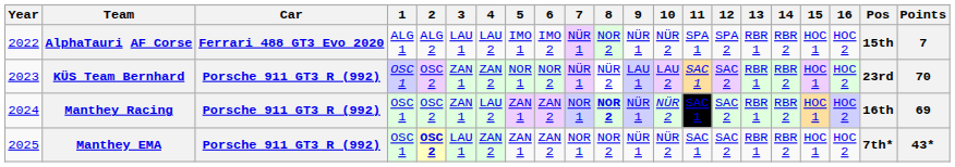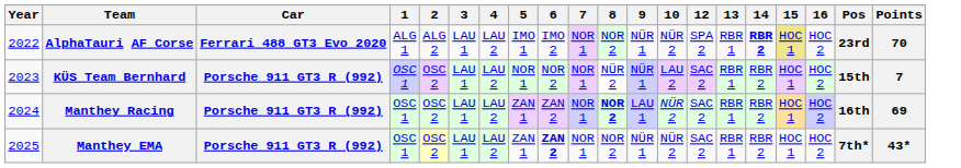 <table class="wikitable" style="text-align:center; font-size:85%">
 <tr>
 <th>Year</th>
 <th>Team</th>
 <th>Car</th>
 <th>1</th>
 <th>2</th>
 <th>3</th>
 <th>4</th>
 <th>5</th>
 <th>6</th>
 <th>7</th>
 <th>8</th>
 <th>9</th>
 <th>10</th>
-<th>11</th>
 <th>12</th>
 <th>13</th>
 <th>14</th>
 <th>15</th>
 <th>16</th>
 <th>Pos</th>
 <th>Points</th>
 </tr>
 <tr>
 <td><a href='#'>2022</a></td>
 <th nowrap><a href='#'>AlphaTauri</a> <a href='#'>AF Corse</a></th>
 <th nowrap><a href='#'>Ferrari 488 GT3 Evo 2020</a></th>
 <td><a href='#'>ALG<br>1</a></td>
 <td><a href='#'>ALG<br>2</a></td>
 <td><a href='#'>LAU<br>1</a></td>
 <td><a href='#'>LAU<br>2</a></td>
 <td><a href='#'>IMO<br>1</a></td>
 <td><a href='#'>IMO<br>2</a></td>
-<td style="background:#EFCFFF;"><a href='#'>NÜR<br>1</a><br></td>
+<td style="background:#EFCFFF;"><a href='#'>NOR<br>1</a><br></td>
 <td style="background:#DFFFDF;"><a href='#'>NOR<br>2</a><br></td>
 <td><a href='#'>NÜR<br>1</a></td>
 <td><a href='#'>NÜR<br>2</a></td>
-<td><a href='#'>SPA<br>1</a></td>
 <td><a href='#'>SPA<br>2</a></td>
 <td><a href='#'>RBR<br>1</a></td>
-<td><a href='#'>RBR<br>2</a></td>
-<td><a href='#'>HOC<br>1</a></td>
+<td><strong><a href='#'>RBR<br>2</a></strong></td>
+<td style="background: khaki;"><a href='#'>HOC<br>1</a></td>
 <td><a href='#'>HOC<br>2</a></td>
-<th>15th</th>
-<th>7</th>
+<th>23rd</th>
+<th>70</th>
 </tr>
 <tr>
 <td><a href='#'>2023</a></td>
 <th nowrap><a href='#'>KÜS Team Bernhard</a></th>
 <th nowrap><a href='#'>Porsche 911 GT3 R (992)</a></th>
 <td style="background:#CFCFFF;"><em><a href='#'>OSC<br>1</a></em><br></td>
 <td style="background:#EFCFFF;"><a href='#'>OSC<br>2</a><br></td>
-<td style="background:#DFFFDF;"><a href='#'>ZAN<br>1</a><br></td>
-<td style="background:#DFFFDF;"><a href='#'>ZAN<br>2</a><br></td>
+<td style="background:#DFFFDF;"><a href='#'>LAU<br>1</a><br></td>
+<td style="background:#DFFFDF;"><a href='#'>LAU<br>2</a><br></td>
 <td style="background:#DFFFDF;"><a href='#'>NOR<br>1</a><br></td>
 <td style="background:#DFFFDF;"><a href='#'>NOR<br>2</a><br></td>
-<td style="background:#EFCFFF;"><a href='#'>NÜR<br>1</a><br></td>
+<td style="background:#EFCFFF;"><a href='#'>NOR<br>1</a><br></td>
 <td style="background:#FFFFFF;"><a href='#'>NÜR<br>2</a><br></td>
-<td style="background:#CFCFFF;"><a href='#'>LAU<br>1</a><br></td>
+<td style="background:#CFCFFF;"><a href='#'>NÜR<br>1</a><br></td>
 <td style="background:#EFCFFF;"><a href='#'>LAU<br>2</a><br></td>
-<td style="background:#FFDF9F;"><em><a href='#'>SAC<br>1</a></em><br></td>
 <td style="background:#EFCFFF;"><a href='#'>SAC<br>2</a><br></td>
 <td style="background:#DFFFDF;"><a href='#'>RBR<br>1</a><br></td>
 <td style="background:#DFFFDF;"><a href='#'>RBR<br>2</a><br></td>
 <td style="background:#EFCFFF;"><a href='#'>HOC<br>1</a><br></td>
 <td style="background:#DFFFDF;"><a href='#'>HOC<br>2</a><br></td>
-<th>23rd</th>
-<th>70</th>
+<th>15th</th>
+<th>7</th>
 </tr>
 <tr>
 <td><a href='#'>2024</a></td>
 <th nowrap><a href='#'>Manthey Racing</a></th>
 <th nowrap><a href='#'>Porsche 911 GT3 R (992)</a></th>
 <td style="background:#DFFFDF;"><a href='#'>OSC<br>1</a><br></td>
 <td style="background:#DFFFDF;"><a href='#'>OSC<br>2</a><br></td>
-<td style="background:#DFFFDF;"><a href='#'>ZAN<br>1</a><br></td>
+<td style="background:#DFFFDF;"><a href='#'>LAU<br>1</a><br></td>
 <td style="background:#DFFFDF;"><a href='#'>LAU<br>2</a><br></td>
 <td style="background:#EFCFFF;"><a href='#'>ZAN<br>1</a><br></td>
 <td style="background:#EFCFFF;"><a href='#'>ZAN<br>2</a><br></td>
 <td style="background:#CFCFFF;"><a href='#'>NOR<br>1</a><br></td>
 <td style="background:#DFFFDF;"><strong><a href='#'>NOR<br>2</a><br></strong></td>
-<td style="background:#CFCFFF;"><a href='#'>NÜR<br>1</a><br></td>
+<td style="background:#CFCFFF;"><a href='#'>LAU<br>1</a><br></td>
 <td style="background:#DFFFDF;"><em><a href='#'>NÜR<br>2</a></em><br></td>
-<td style="background:#000000; color:white"><a href='#'><span>SAC<br>1</span></a><br></td>
 <td style="background:#DFFFDF;"><a href='#'>SAC<br>2</a><br></td>
 <td style="background:#DFFFDF;"><a href='#'>RBR<br>1</a><br></td>
 <td style="background:#DFFFDF;"><a href='#'>RBR<br>2</a><br></td>
 <td style="background:#FFDF9F;"><a href='#'>HOC<br>1</a><br></td>
 <td style="background:#CFCFFF;"><a href='#'>HOC<br>2</a><br></td>
 <th>16th</th>
 <th>69</th>
 </tr>
 <tr>
 <td><a href='#'>2025</a></td>
 <th><a href='#'>Manthey EMA</a></th>
 <th><a href='#'>Porsche 911 GT3 R (992)</a></th>
 <td style="background:#DFFFDF;"><a href='#'>OSC<br>1</a><br></td>
-<td style="background:#FFFFBF;"><strong><a href='#'>OSC<br>2</a><br></strong></td>
+<td style="background:#FFFFBF;"><a href='#'>OSC<br>2</a><br></td>
 <td style="background:#DFFFDF;"><a href='#'>LAU<br>1</a><br></td>
-<td style="background:#DFFFDF;"><a href='#'>ZAN<br>2</a><br></td>
+<td style="background:#DFFFDF;"><a href='#'>LAU<br>2</a><br></td>
 <td style="background:#;"><a href='#'>ZAN<br>1</a><br></td>
-<td style="background:#;"><a href='#'>ZAN<br>2</a><br></td>
+<td style="background:#;"><strong><a href='#'>ZAN<br>2</a><br></strong></td>
 <td style="background:#;"><a href='#'>NOR<br>1</a><br></td>
 <td style="background:#;"><a href='#'>NOR<br>2</a><br></td>
 <td style="background:#;"><a href='#'>NÜR<br>1</a><br></td>
 <td style="background:#;"><a href='#'>NÜR<br>2</a><br></td>
-<td style="background:#;"><a href='#'>SAC<br>1</a><br></td>
 <td style="background:#;"><a href='#'>SAC<br>2</a><br></td>
 <td style="background:#;"><a href='#'>RBR<br>1</a><br></td>
 <td style="background:#;"><a href='#'>RBR<br>2</a><br></td>
 <td style="background:#;"><a href='#'>HOC<br>1</a><br></td>
 <td style="background:#;"><a href='#'>HOC<br>2</a><br></td>
 <th>7th*</th>
 <th>43*</th>
 </tr>
 </table>
